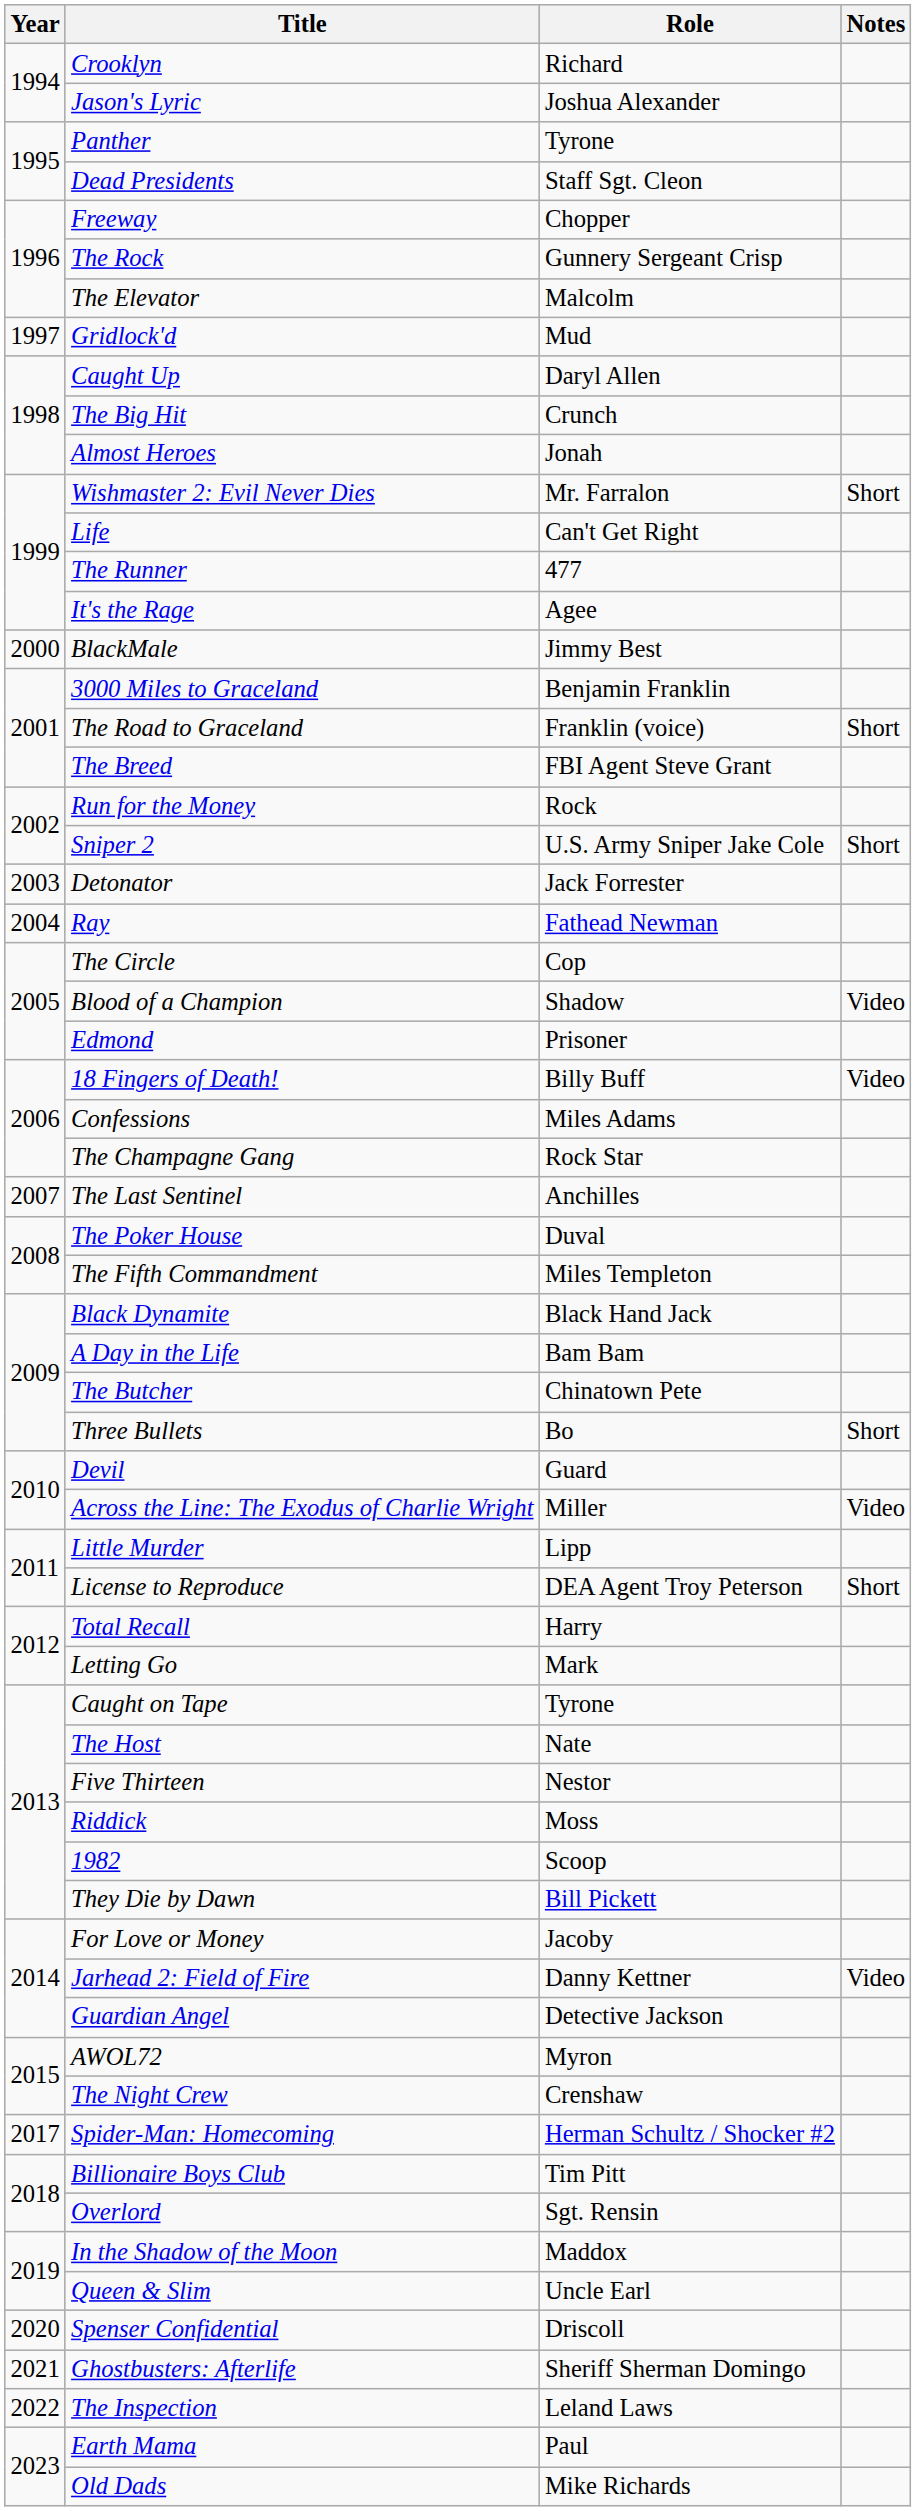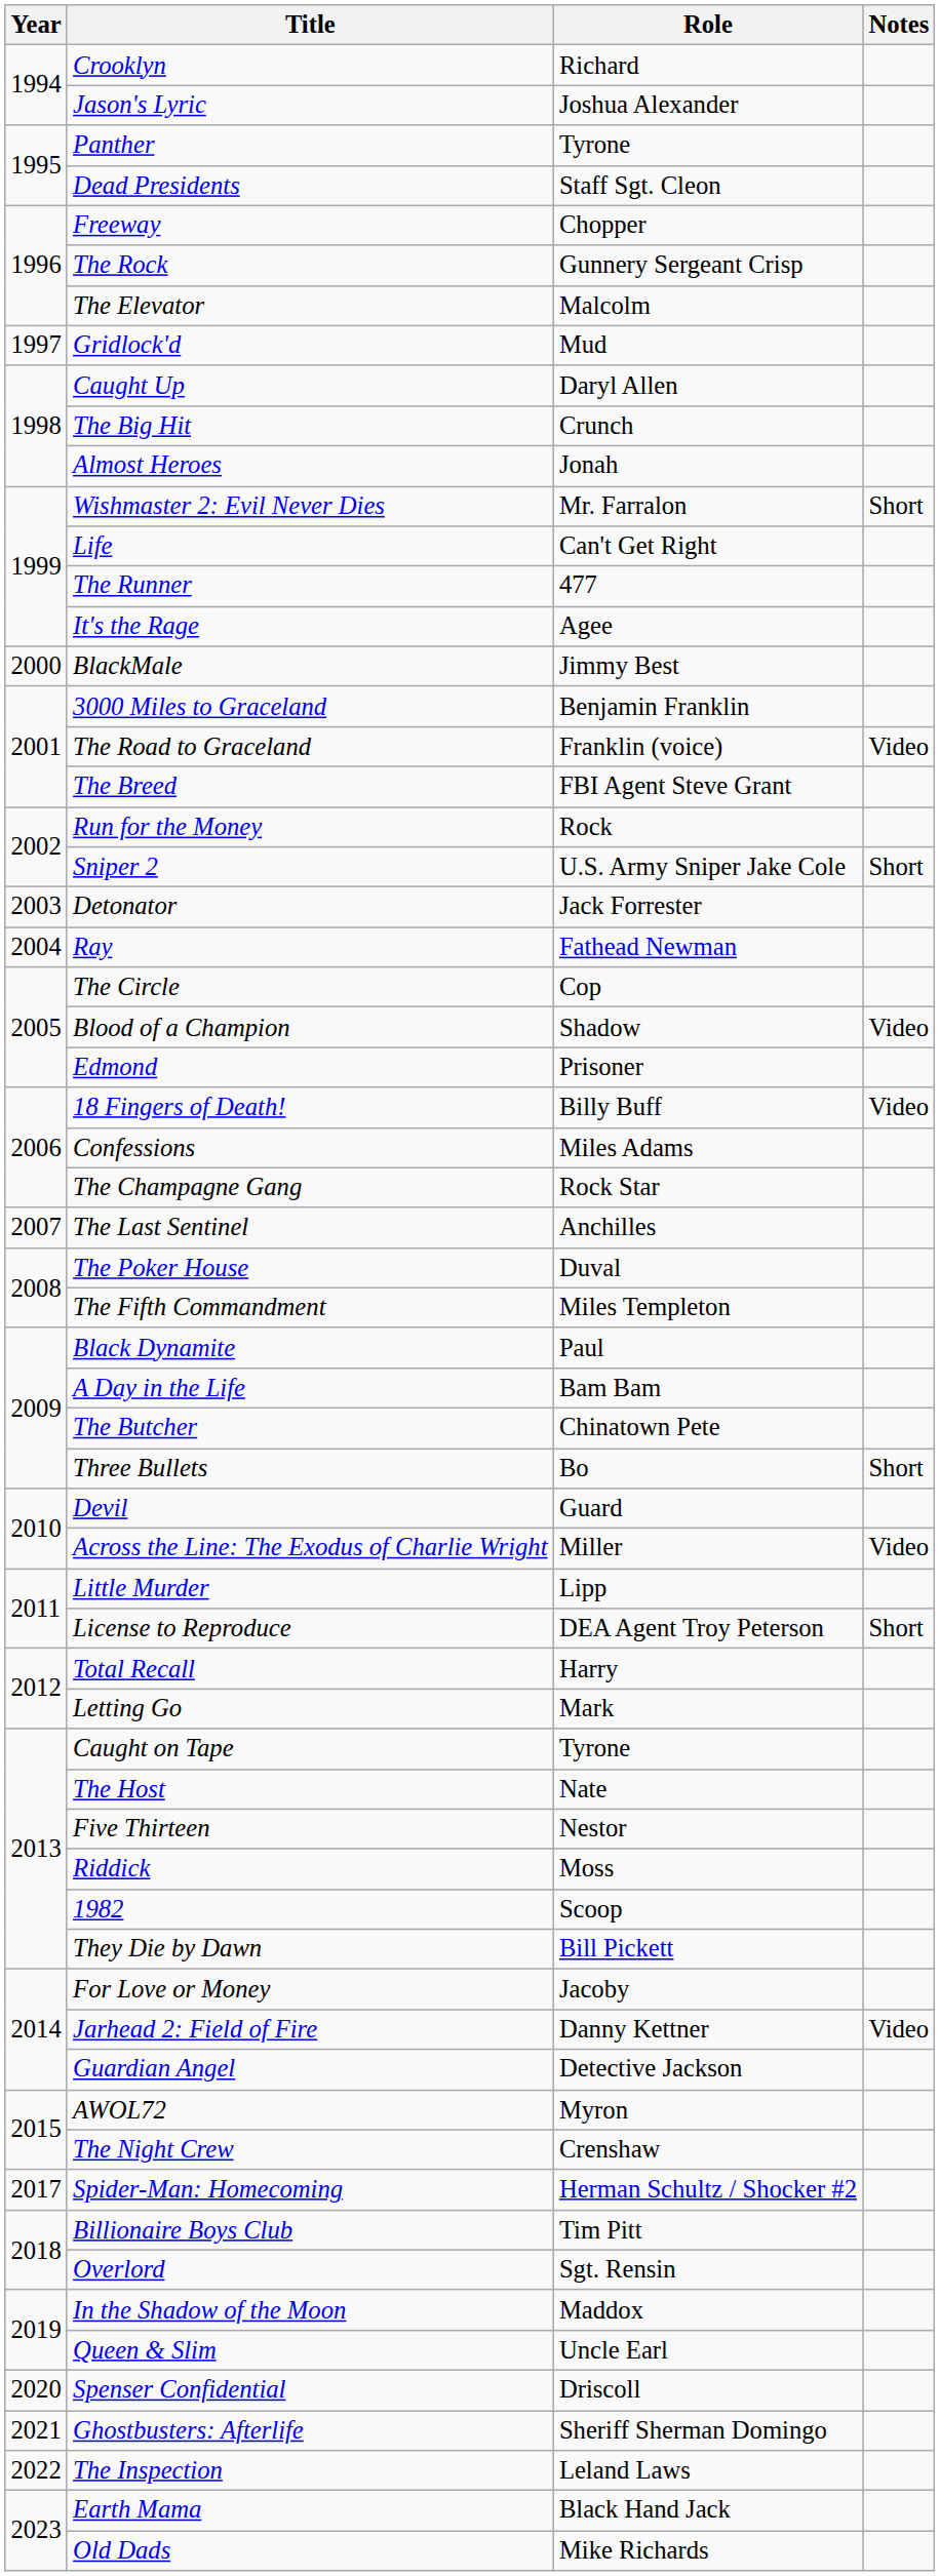 <table class="wikitable sortable">
 <tr>
 <th>Year</th>
 <th>Title</th>
 <th>Role</th>
 <th>Notes</th>
 </tr>
 <tr>
 <td rowspan=2>1994</td>
 <td><em><a href='#'>Crooklyn</a></em></td>
 <td>Richard</td>
 <td></td>
 </tr>
 <tr>
 <td><em><a href='#'>Jason's Lyric</a></em></td>
 <td>Joshua Alexander</td>
 <td></td>
 </tr>
 <tr>
 <td rowspan=2>1995</td>
 <td><em><a href='#'>Panther</a></em></td>
 <td>Tyrone</td>
 <td></td>
 </tr>
 <tr>
 <td><em><a href='#'>Dead Presidents</a></em></td>
 <td>Staff Sgt. Cleon</td>
 <td></td>
 </tr>
 <tr>
 <td rowspan=3>1996</td>
 <td><em><a href='#'>Freeway</a></em></td>
 <td>Chopper</td>
 <td></td>
 </tr>
 <tr>
 <td><em><a href='#'>The Rock</a></em></td>
 <td>Gunnery Sergeant Crisp</td>
 <td></td>
 </tr>
 <tr>
 <td><em>The Elevator</em></td>
 <td>Malcolm</td>
 <td></td>
 </tr>
 <tr>
 <td>1997</td>
 <td><em><a href='#'>Gridlock'd</a></em></td>
 <td>Mud</td>
 <td></td>
 </tr>
 <tr>
 <td rowspan=3>1998</td>
 <td><em><a href='#'>Caught Up</a></em></td>
 <td>Daryl Allen</td>
 <td></td>
 </tr>
 <tr>
 <td><em><a href='#'>The Big Hit</a></em></td>
 <td>Crunch</td>
 <td></td>
 </tr>
 <tr>
 <td><em><a href='#'>Almost Heroes</a></em></td>
 <td>Jonah</td>
 <td></td>
 </tr>
 <tr>
 <td rowspan=4>1999</td>
 <td><em><a href='#'>Wishmaster 2: Evil Never Dies</a></em></td>
 <td>Mr. Farralon</td>
 <td>Short</td>
 </tr>
 <tr>
 <td><em><a href='#'>Life</a></em></td>
 <td>Can't Get Right</td>
 <td></td>
 </tr>
 <tr>
 <td><em><a href='#'>The Runner</a></em></td>
 <td>477</td>
 <td></td>
 </tr>
 <tr>
 <td><em><a href='#'>It's the Rage</a></em></td>
 <td>Agee</td>
 <td></td>
 </tr>
 <tr>
 <td>2000</td>
 <td><em>BlackMale</em></td>
 <td>Jimmy Best</td>
 <td></td>
 </tr>
 <tr>
 <td rowspan=3>2001</td>
 <td><em><a href='#'>3000 Miles to Graceland</a></em></td>
 <td>Benjamin Franklin</td>
 <td></td>
 </tr>
 <tr>
 <td><em>The Road to Graceland</em></td>
 <td>Franklin (voice)</td>
-<td>Short</td>
+<td>Video</td>
 </tr>
 <tr>
 <td><em><a href='#'>The Breed</a></em></td>
 <td>FBI Agent Steve Grant</td>
 <td></td>
 </tr>
 <tr>
 <td rowspan=2>2002</td>
 <td><em><a href='#'>Run for the Money</a></em></td>
 <td>Rock</td>
 <td></td>
 </tr>
 <tr>
 <td><em><a href='#'>Sniper 2</a></em></td>
 <td>U.S. Army Sniper Jake Cole</td>
 <td>Short</td>
 </tr>
 <tr>
 <td>2003</td>
 <td><em>Detonator</em></td>
 <td>Jack Forrester</td>
 <td></td>
 </tr>
 <tr>
 <td>2004</td>
 <td><em><a href='#'>Ray</a></em></td>
 <td><a href='#'>Fathead Newman</a></td>
 <td></td>
 </tr>
 <tr>
 <td rowspan=3>2005</td>
 <td><em>The Circle</em></td>
 <td>Cop</td>
 <td></td>
 </tr>
 <tr>
 <td><em>Blood of a Champion</em></td>
 <td>Shadow</td>
 <td>Video</td>
 </tr>
 <tr>
 <td><em><a href='#'>Edmond</a></em></td>
 <td>Prisoner</td>
 <td></td>
 </tr>
 <tr>
 <td rowspan=3>2006</td>
 <td><em><a href='#'>18 Fingers of Death!</a></em></td>
 <td>Billy Buff</td>
 <td>Video</td>
 </tr>
 <tr>
 <td><em>Confessions</em></td>
 <td>Miles Adams</td>
 <td></td>
 </tr>
 <tr>
 <td><em>The Champagne Gang</em></td>
 <td>Rock Star</td>
 <td></td>
 </tr>
 <tr>
 <td>2007</td>
 <td><em>The Last Sentinel</em></td>
 <td>Anchilles</td>
 <td></td>
 </tr>
 <tr>
 <td rowspan=2>2008</td>
 <td><em><a href='#'>The Poker House</a></em></td>
 <td>Duval</td>
 <td></td>
 </tr>
 <tr>
 <td><em>The Fifth Commandment</em></td>
 <td>Miles Templeton</td>
 <td></td>
 </tr>
 <tr>
 <td rowspan=4>2009</td>
 <td><em><a href='#'>Black Dynamite</a></em></td>
-<td>Black Hand Jack</td>
+<td>Paul</td>
 <td></td>
 </tr>
 <tr>
 <td><em><a href='#'>A Day in the Life</a></em></td>
 <td>Bam Bam</td>
 <td></td>
 </tr>
 <tr>
 <td><em><a href='#'>The Butcher</a></em></td>
 <td>Chinatown Pete</td>
 <td></td>
 </tr>
 <tr>
 <td><em>Three Bullets</em></td>
 <td>Bo</td>
 <td>Short</td>
 </tr>
 <tr>
 <td rowspan=2>2010</td>
 <td><em><a href='#'>Devil</a></em></td>
 <td>Guard</td>
 <td></td>
 </tr>
 <tr>
 <td><em><a href='#'>Across the Line: The Exodus of Charlie Wright</a></em></td>
 <td>Miller</td>
 <td>Video</td>
 </tr>
 <tr>
 <td rowspan=2>2011</td>
 <td><em><a href='#'>Little Murder</a></em></td>
 <td>Lipp</td>
 <td></td>
 </tr>
 <tr>
 <td><em>License to Reproduce</em></td>
 <td>DEA Agent Troy Peterson</td>
 <td>Short</td>
 </tr>
 <tr>
 <td rowspan=2>2012</td>
 <td><em><a href='#'>Total Recall</a></em></td>
 <td>Harry</td>
 <td></td>
 </tr>
 <tr>
 <td><em>Letting Go</em></td>
 <td>Mark</td>
 <td></td>
 </tr>
 <tr>
 <td rowspan=6>2013</td>
 <td><em>Caught on Tape</em></td>
 <td>Tyrone</td>
 <td></td>
 </tr>
 <tr>
 <td><em><a href='#'>The Host</a></em></td>
 <td>Nate</td>
 <td></td>
 </tr>
 <tr>
 <td><em>Five Thirteen</em></td>
 <td>Nestor</td>
 <td></td>
 </tr>
 <tr>
 <td><em><a href='#'>Riddick</a></em></td>
 <td>Moss</td>
 <td></td>
 </tr>
 <tr>
 <td><em><a href='#'>1982</a></em></td>
 <td>Scoop</td>
 <td></td>
 </tr>
 <tr>
 <td><em>They Die by Dawn</em></td>
 <td><a href='#'>Bill Pickett</a></td>
 <td></td>
 </tr>
 <tr>
 <td rowspan=3>2014</td>
 <td><em>For Love or Money</em></td>
 <td>Jacoby</td>
 <td></td>
 </tr>
 <tr>
 <td><em><a href='#'>Jarhead 2: Field of Fire</a></em></td>
 <td>Danny Kettner</td>
 <td>Video</td>
 </tr>
 <tr>
 <td><em><a href='#'>Guardian Angel</a></em></td>
 <td>Detective Jackson</td>
 <td></td>
 </tr>
 <tr>
 <td rowspan=2>2015</td>
 <td><em>AWOL72</em></td>
 <td>Myron</td>
 <td></td>
 </tr>
 <tr>
 <td><em><a href='#'>The Night Crew</a></em></td>
 <td>Crenshaw</td>
 <td></td>
 </tr>
 <tr>
 <td>2017</td>
 <td><em><a href='#'>Spider-Man: Homecoming</a></em></td>
 <td><a href='#'>Herman Schultz / Shocker #2</a></td>
 <td></td>
 </tr>
 <tr>
 <td rowspan=2>2018</td>
 <td><em><a href='#'>Billionaire Boys Club</a></em></td>
 <td>Tim Pitt</td>
 <td></td>
 </tr>
 <tr>
 <td><em><a href='#'>Overlord</a></em></td>
 <td>Sgt. Rensin</td>
 <td></td>
 </tr>
 <tr>
 <td rowspan=2>2019</td>
 <td><em><a href='#'>In the Shadow of the Moon</a></em></td>
 <td>Maddox</td>
 <td></td>
 </tr>
 <tr>
 <td><em><a href='#'>Queen & Slim</a></em></td>
 <td>Uncle Earl</td>
 <td></td>
 </tr>
 <tr>
 <td>2020</td>
 <td><em><a href='#'>Spenser Confidential</a></em></td>
 <td>Driscoll</td>
 <td></td>
 </tr>
 <tr>
 <td>2021</td>
 <td><em><a href='#'>Ghostbusters: Afterlife</a></em></td>
 <td>Sheriff Sherman Domingo</td>
 <td></td>
 </tr>
 <tr>
 <td>2022</td>
 <td><em><a href='#'>The Inspection</a></em></td>
 <td>Leland Laws</td>
 <td></td>
 </tr>
 <tr>
 <td rowspan=2>2023</td>
 <td><em><a href='#'>Earth Mama</a></em></td>
-<td>Paul</td>
+<td>Black Hand Jack</td>
 <td></td>
 </tr>
 <tr>
 <td><em><a href='#'>Old Dads</a></em></td>
 <td>Mike Richards</td>
 <td></td>
 </tr>
 </table>
